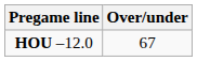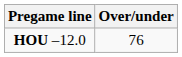 <table class="wikitable">
 <tr align="center">
 <th style=>Pregame line</th>
 <th style=>Over/under</th>
 </tr>
 <tr align="center">
 <td><strong>HOU</strong> –12.0</td>
-<td>67</td>
+<td>76</td>
 </tr>
 </table>
